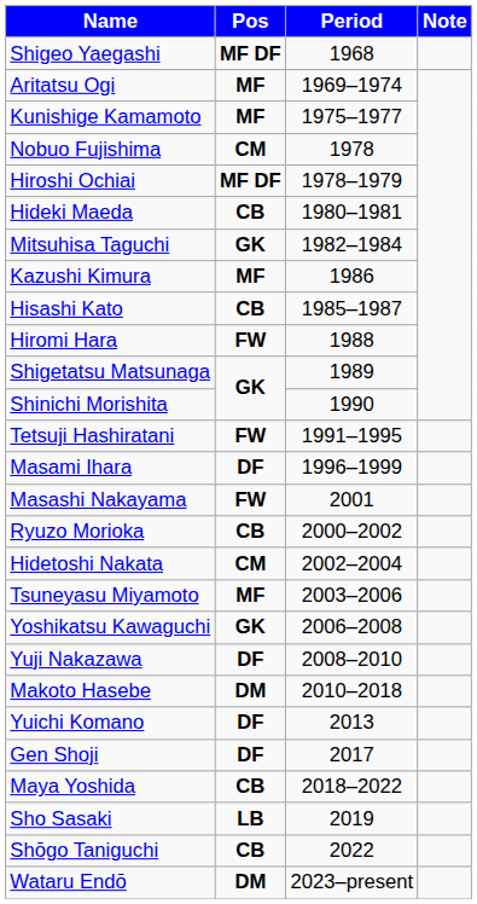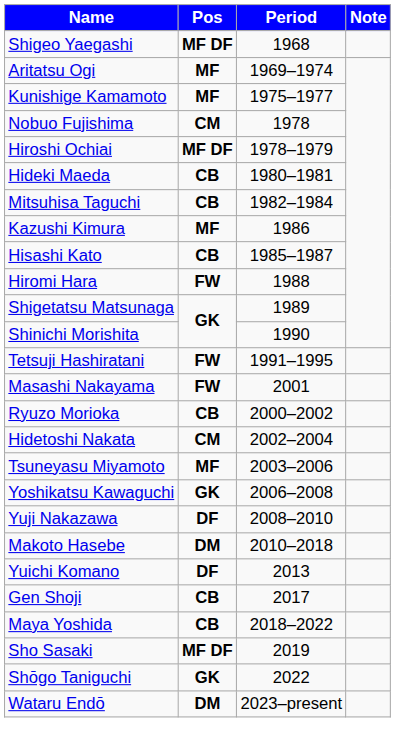 <table class="wikitable sortable">
 <tr>
 <th style=background:blue;color:white>Name</th>
 <th style=background:blue;color:white>Pos</th>
 <th style=background:blue;color:white>Period</th>
 <th style=background:blue;color:white>Note</th>
 </tr>
 <tr>
 <td><a href='#'>Shigeo Yaegashi</a></td>
 <td align=center><strong>MF</strong> <strong>DF</strong></td>
 <td align=center>1968</td>
 <td></td>
 </tr>
 <tr>
 <td><a href='#'>Aritatsu Ogi</a></td>
 <td align=center><strong>MF</strong></td>
 <td align=center>1969–1974</td>
 <td rowspan="11"></td>
 </tr>
 <tr>
 <td><a href='#'>Kunishige Kamamoto</a></td>
 <td align=center><strong>MF</strong></td>
 <td align=center>1975–1977</td>
 </tr>
 <tr>
 <td><a href='#'>Nobuo Fujishima</a></td>
 <td align=center><strong>CM</strong></td>
 <td align=center>1978</td>
 </tr>
 <tr>
 <td><a href='#'>Hiroshi Ochiai</a></td>
 <td align=center><strong>MF</strong> <strong>DF</strong></td>
 <td align=center>1978–1979</td>
 </tr>
 <tr>
 <td><a href='#'>Hideki Maeda</a></td>
 <td align=center><strong>CB</strong></td>
 <td align=center>1980–1981</td>
 </tr>
 <tr>
 <td><a href='#'>Mitsuhisa Taguchi</a></td>
-<td align=center><strong>GK</strong></td>
+<td align=center><strong>CB</strong></td>
 <td align=center>1982–1984</td>
 </tr>
 <tr>
 <td><a href='#'>Kazushi Kimura</a></td>
 <td align=center><strong>MF</strong></td>
 <td align=center>1986</td>
 </tr>
 <tr>
 <td><a href='#'>Hisashi Kato</a></td>
 <td align=center><strong>CB</strong></td>
 <td align=center>1985–1987</td>
 </tr>
 <tr>
 <td><a href='#'>Hiromi Hara</a></td>
 <td align=center><strong>FW</strong></td>
 <td align=center>1988</td>
 </tr>
 <tr>
 <td><a href='#'>Shigetatsu Matsunaga</a></td>
 <td rowspan="2" align="center"><strong>GK</strong></td>
 <td align=center>1989</td>
 </tr>
 <tr>
 <td><a href='#'>Shinichi Morishita</a></td>
 <td align=center>1990</td>
 </tr>
 <tr>
 <td><a href='#'>Tetsuji Hashiratani</a></td>
 <td align=center><strong>FW</strong></td>
 <td align=center>1991–1995</td>
-<td></td>
-</tr>
-<tr>
-<td><a href='#'>Masami Ihara</a></td>
-<td align=center><strong>DF</strong></td>
-<td align=center>1996–1999</td>
 <td></td>
 </tr>
 <tr>
 <td><a href='#'>Masashi Nakayama</a></td>
 <td align=center><strong>FW</strong></td>
 <td align=center>2001</td>
 <td></td>
 </tr>
 <tr>
 <td><a href='#'>Ryuzo Morioka</a></td>
 <td align=center><strong>CB</strong></td>
 <td align=center>2000–2002</td>
 <td></td>
 </tr>
 <tr>
 <td><a href='#'>Hidetoshi Nakata</a></td>
 <td align=center><strong>CM</strong></td>
 <td align=center>2002–2004</td>
 <td></td>
 </tr>
 <tr>
 <td><a href='#'>Tsuneyasu Miyamoto</a></td>
 <td align=center><strong>MF</strong></td>
 <td align=center>2003–2006</td>
 <td></td>
 </tr>
 <tr>
 <td><a href='#'>Yoshikatsu Kawaguchi</a></td>
 <td align=center><strong>GK</strong></td>
 <td align=center>2006–2008</td>
 <td></td>
 </tr>
 <tr>
 <td><a href='#'>Yuji Nakazawa</a></td>
 <td align=center><strong>DF</strong></td>
 <td align=center>2008–2010</td>
 <td></td>
 </tr>
 <tr>
 <td><a href='#'>Makoto Hasebe</a></td>
 <td align=center><strong>DM</strong></td>
 <td align=center>2010–2018</td>
 <td></td>
 </tr>
 <tr>
 <td><a href='#'>Yuichi Komano</a></td>
 <td align=center><strong>DF</strong></td>
 <td align=center>2013</td>
 <td></td>
 </tr>
 <tr>
 <td><a href='#'>Gen Shoji</a></td>
-<td align=center><strong>DF</strong></td>
+<td align=center><strong>CB</strong></td>
 <td align=center>2017</td>
 <td></td>
 </tr>
 <tr>
 <td><a href='#'>Maya Yoshida</a></td>
 <td align=center><strong>CB</strong></td>
 <td align=center>2018–2022</td>
 <td></td>
 </tr>
 <tr>
 <td><a href='#'>Sho Sasaki</a></td>
-<td align=center><strong>LB</strong></td>
+<td align=center><strong>MF</strong> <strong>DF</strong></td>
 <td align=center>2019</td>
 <td></td>
 </tr>
 <tr>
 <td><a href='#'>Shōgo Taniguchi</a></td>
-<td align=center><strong>CB</strong></td>
+<td align=center><strong>GK</strong></td>
 <td align=center>2022</td>
 <td></td>
 </tr>
 <tr>
 <td><a href='#'>Wataru Endō</a></td>
 <td align=center><strong>DM</strong></td>
 <td align=center>2023–present</td>
 <td></td>
 </tr>
 </table>
